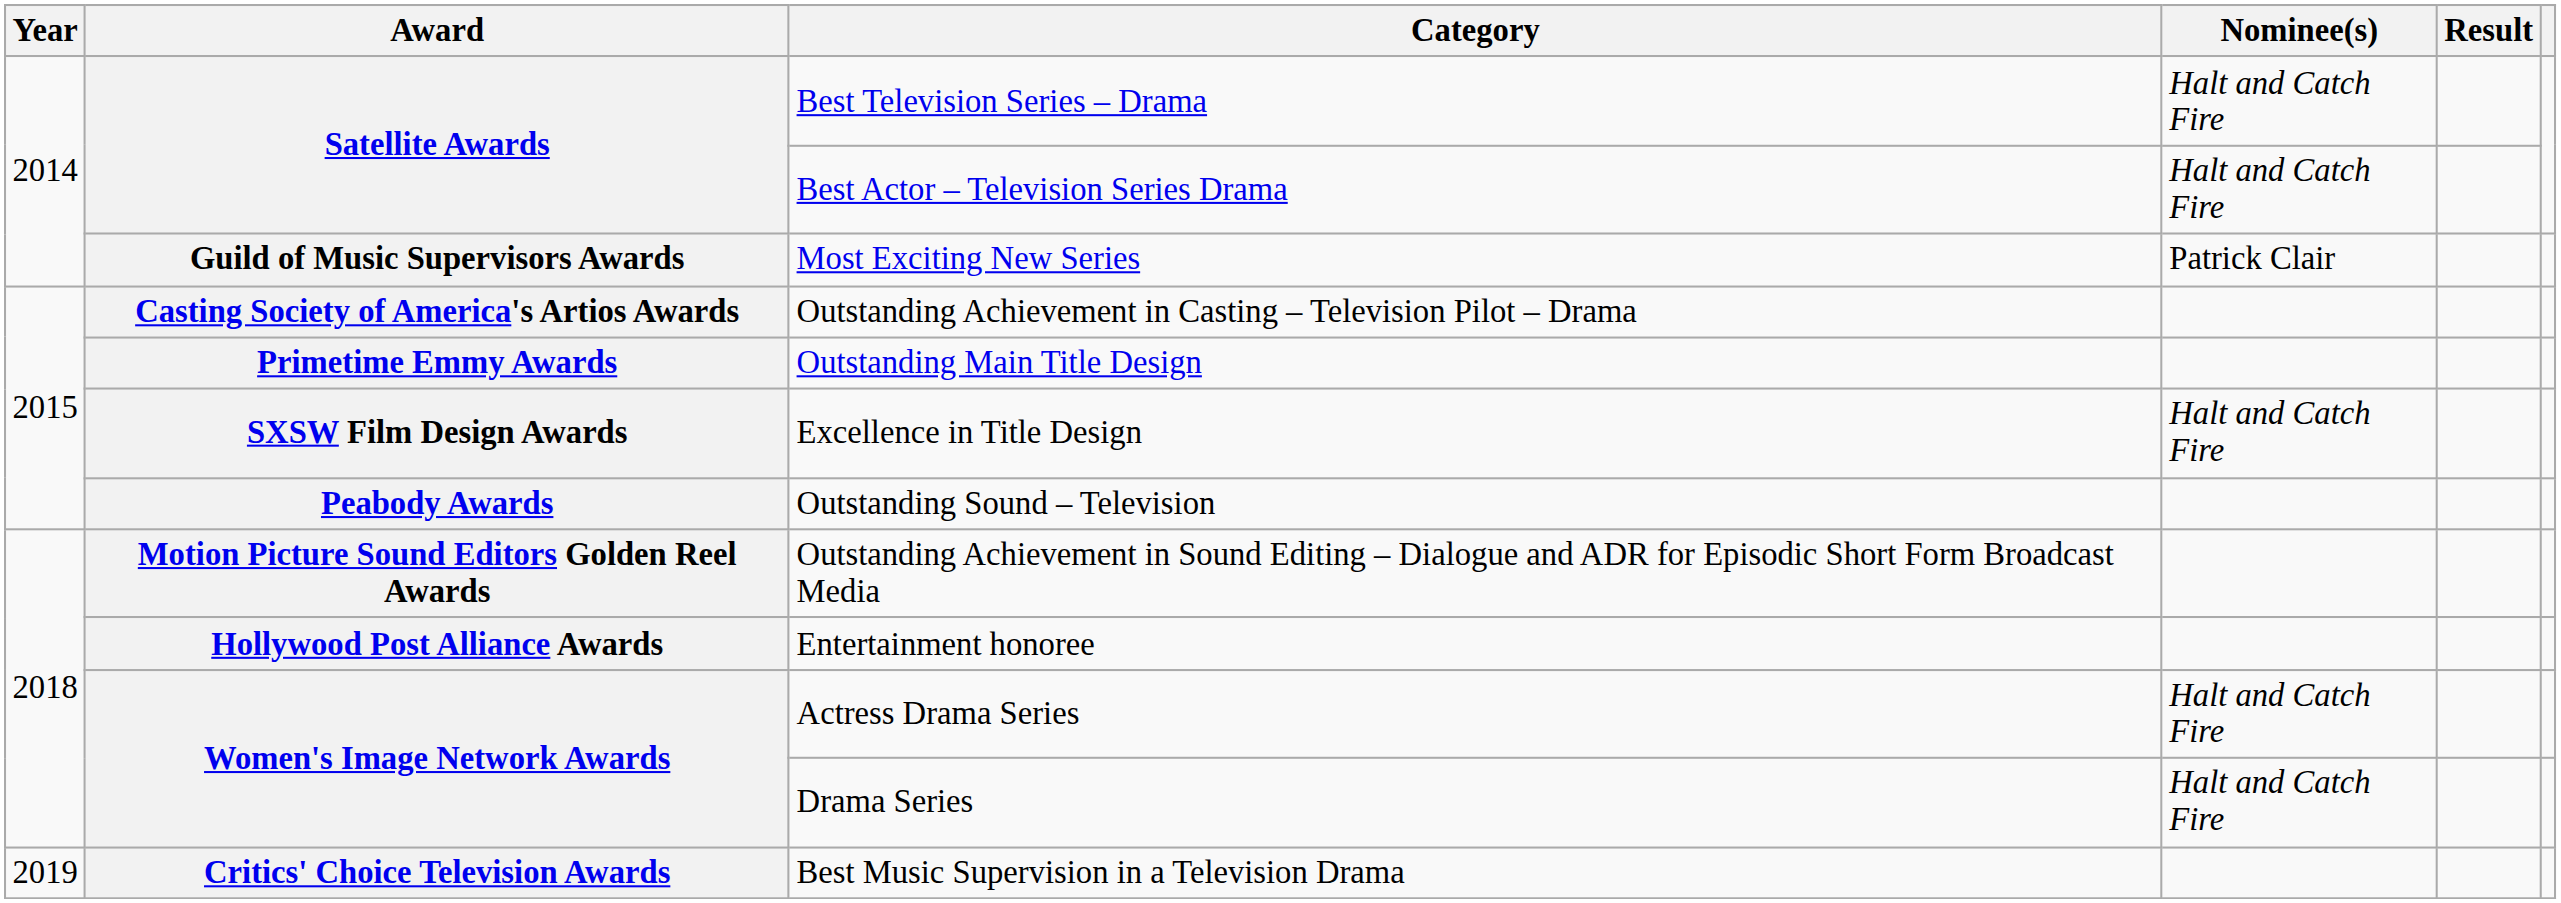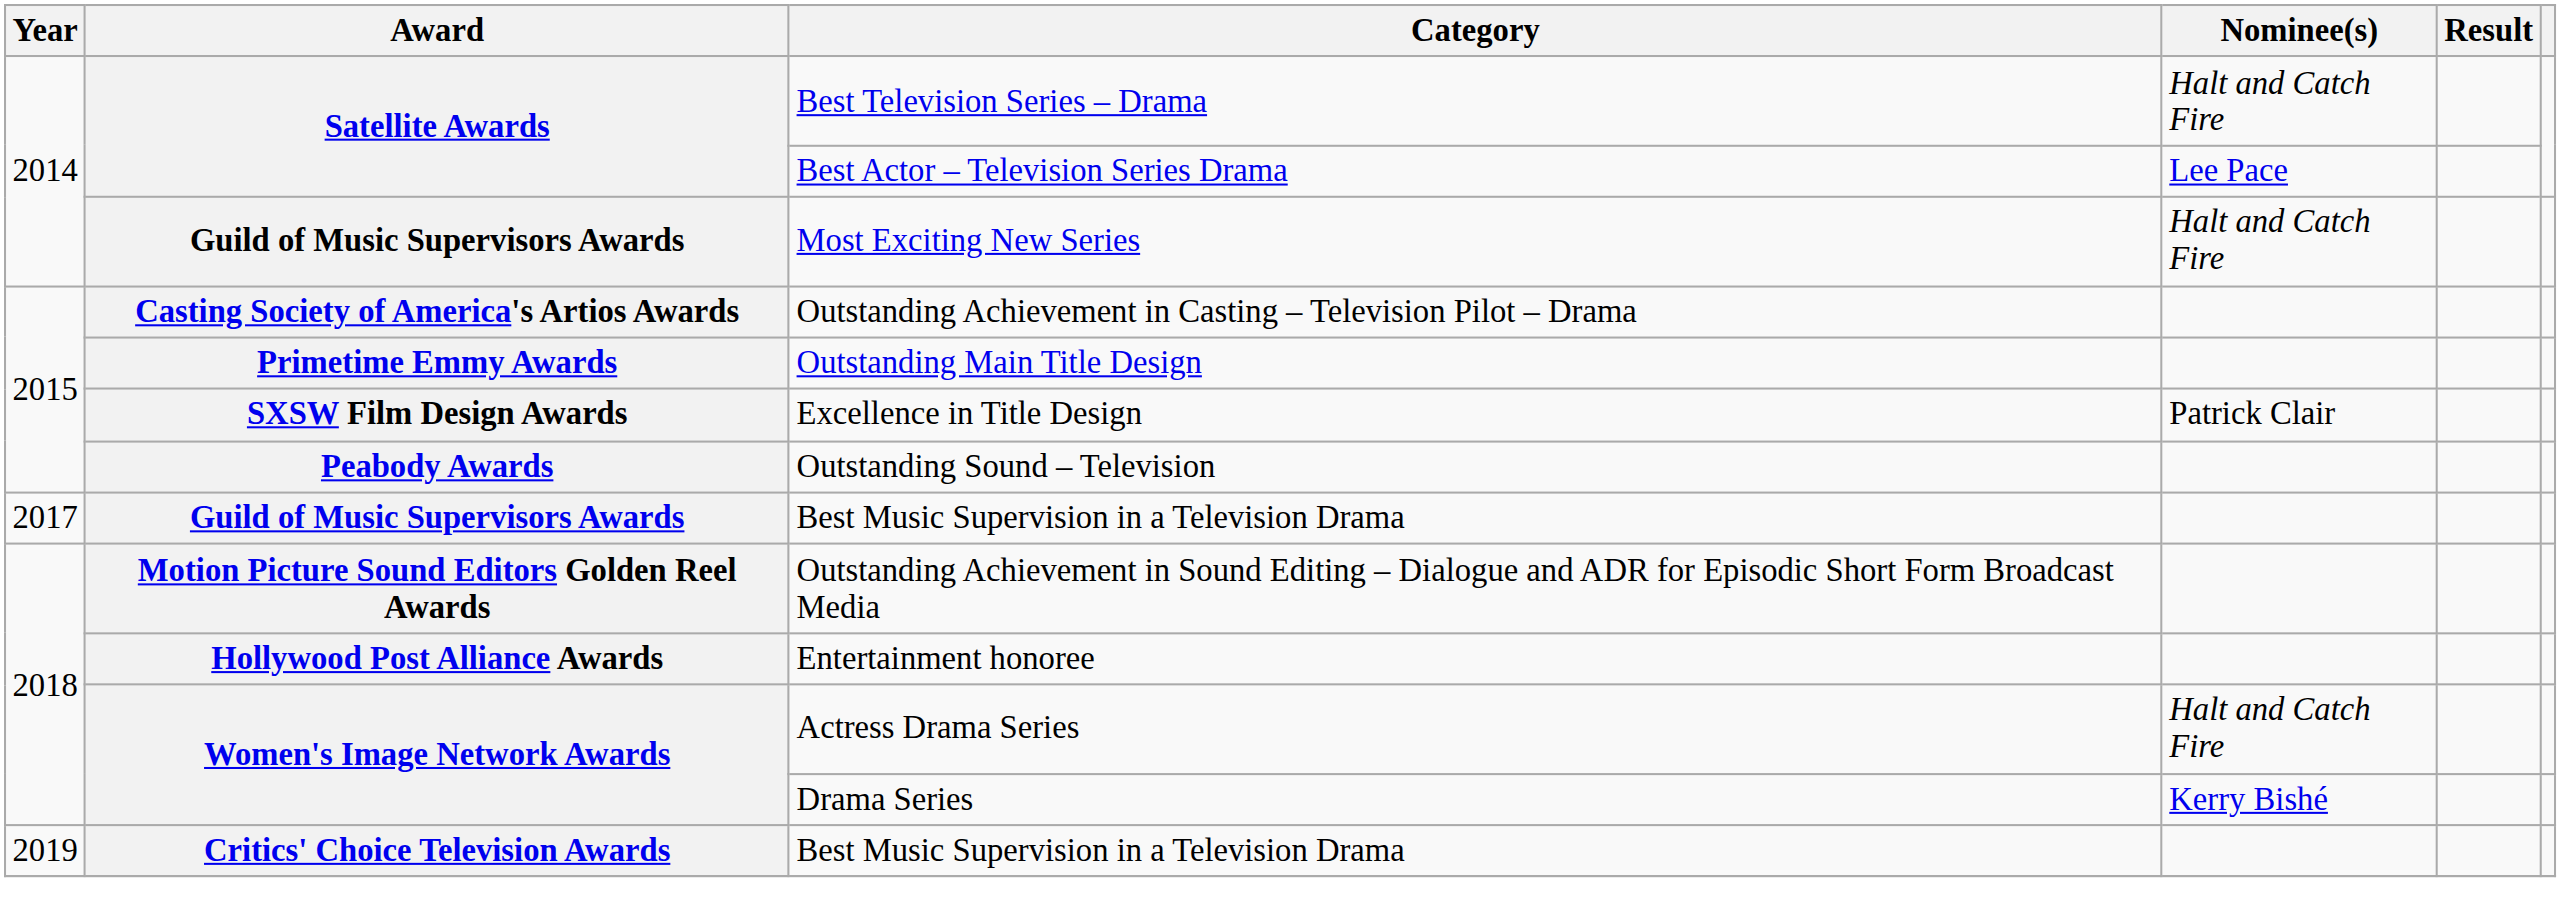 <table class="wikitable sortable" style="width:99%;">
 <tr>
 <th>Year</th>
 <th>Award</th>
 <th>Category</th>
 <th>Nominee(s)</th>
 <th>Result</th>
 <th class="unsortable"></th>
 </tr>
 <tr>
 <td rowspan="3">2014</td>
 <th rowspan="2" scope="row"><a href='#'>Satellite Awards</a></th>
 <td><a href='#'>Best Television Series – Drama</a></td>
 <td><em>Halt and Catch Fire</em></td>
 <td></td>
 <td rowspan="2"></td>
 </tr>
 <tr>
 <td><a href='#'>Best Actor – Television Series Drama</a></td>
-<td><em>Halt and Catch Fire</em><br></td>
+<td><a href='#'>Lee Pace</a></td>
 <td></td>
 </tr>
 <tr>
 <th scope="row">Guild of Music Supervisors Awards</th>
 <td><a href='#'>Most Exciting New Series</a></td>
-<td>Patrick Clair</td>
+<td><em>Halt and Catch Fire</em></td>
 <td></td>
 <td></td>
 </tr>
 <tr>
 <td rowspan="4">2015</td>
 <th scope="row"><a href='#'>Casting Society of America</a>'s Artios Awards</th>
 <td>Outstanding Achievement in Casting – Television Pilot – Drama</td>
 <td></td>
 <td></td>
 <td></td>
 </tr>
 <tr>
 <th scope="row"><a href='#'>Primetime Emmy Awards</a></th>
 <td><a href='#'>Outstanding Main Title Design</a></td>
 <td></td>
 <td></td>
 <td></td>
 </tr>
 <tr>
 <th scope="row"><a href='#'>SXSW</a> Film Design Awards</th>
 <td>Excellence in Title Design</td>
-<td><em>Halt and Catch Fire</em></td>
+<td>Patrick Clair</td>
 <td></td>
 <td></td>
 </tr>
 <tr>
 <th scope="row"><a href='#'>Peabody Awards</a></th>
 <td>Outstanding Sound – Television</td>
+<td></td>
+<td></td>
+<td></td>
+</tr>
+<tr>
+<td>2017</td>
+<th scope="row"><a href='#'>Guild of Music Supervisors Awards</a></th>
+<td>Best Music Supervision in a Television Drama</td>
 <td></td>
 <td></td>
 <td></td>
 </tr>
 <tr>
 <td rowspan="4">2018</td>
 <th scope="row"><a href='#'>Motion Picture Sound Editors</a> Golden Reel Awards</th>
 <td>Outstanding Achievement in Sound Editing – Dialogue and ADR for Episodic Short Form Broadcast Media</td>
 <td></td>
 <td></td>
 <td></td>
 </tr>
 <tr>
 <th scope="row"><a href='#'>Hollywood Post Alliance</a> Awards</th>
 <td>Entertainment honoree</td>
 <td></td>
 <td></td>
 <td></td>
 </tr>
 <tr>
 <th scope="row" rowspan="2"><a href='#'>Women's Image Network Awards</a></th>
 <td>Actress Drama Series</td>
 <td><em>Halt and Catch Fire</em></td>
 <td></td>
 <td></td>
 </tr>
 <tr>
 <td>Drama Series</td>
-<td><em>Halt and Catch Fire</em><br></td>
+<td><a href='#'>Kerry Bishé</a></td>
 <td></td>
 <td></td>
 </tr>
 <tr>
 <td>2019</td>
 <th scope="row"><a href='#'>Critics' Choice Television Awards</a></th>
 <td>Best Music Supervision in a Television Drama</td>
 <td></td>
 <td></td>
 <td></td>
 </tr>
 <tr>
 </tr>
 </table>
